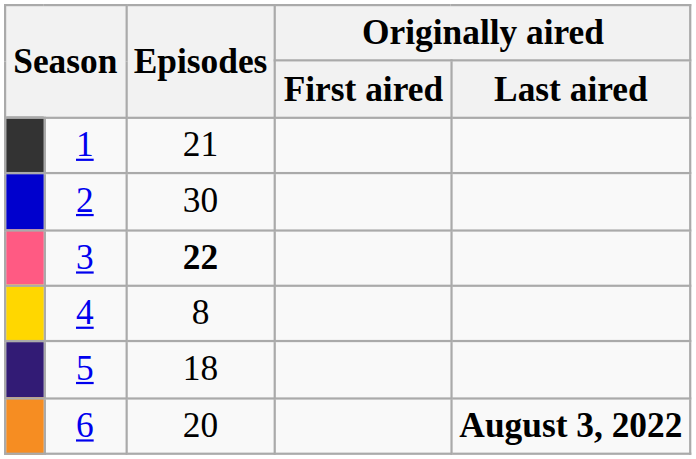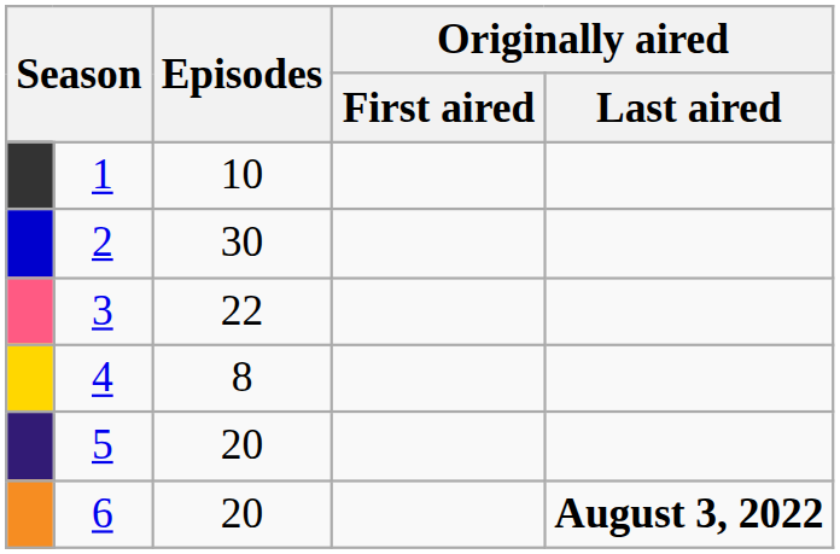 <table class="wikitable plainrowheaders" style="text-align:center;">
 <tr>
 <th colspan="2" rowspan="2">Season</th>
 <th rowspan="2">Episodes</th>
 <th colspan="2">Originally aired</th>
 </tr>
 <tr>
 <th>First aired</th>
 <th>Last aired</th>
 </tr>
 <tr>
 <td style="background:#333;"></td>
 <td><a href='#'>1</a></td>
-<td>21</td>
+<td>10</td>
 <td></td>
 <td></td>
 </tr>
 <tr>
 <td style="background: #0000CD;"></td>
 <td><a href='#'>2</a></td>
 <td>30</td>
 <td></td>
 <td></td>
 </tr>
 <tr>
 <td style="background: #FF5A83;"></td>
 <td><a href='#'>3</a></td>
-<td><strong>22</strong></td>
+<td>22</td>
 <td></td>
 <td></td>
 </tr>
 <tr>
 <td style="background:gold;"></td>
 <td><a href='#'>4</a></td>
 <td>8</td>
 <td></td>
 <td></td>
 </tr>
 <tr>
 <td style="background: #321b75;"></td>
 <td><a href='#'>5</a></td>
-<td>18</td>
+<td>20</td>
 <td></td>
 <td></td>
 </tr>
 <tr>
 <td style="background: #F68D22;"></td>
 <td><a href='#'>6</a></td>
 <td>20</td>
 <td></td>
 <td><strong>August 3, 2022</strong></td>
 </tr>
 </table>
